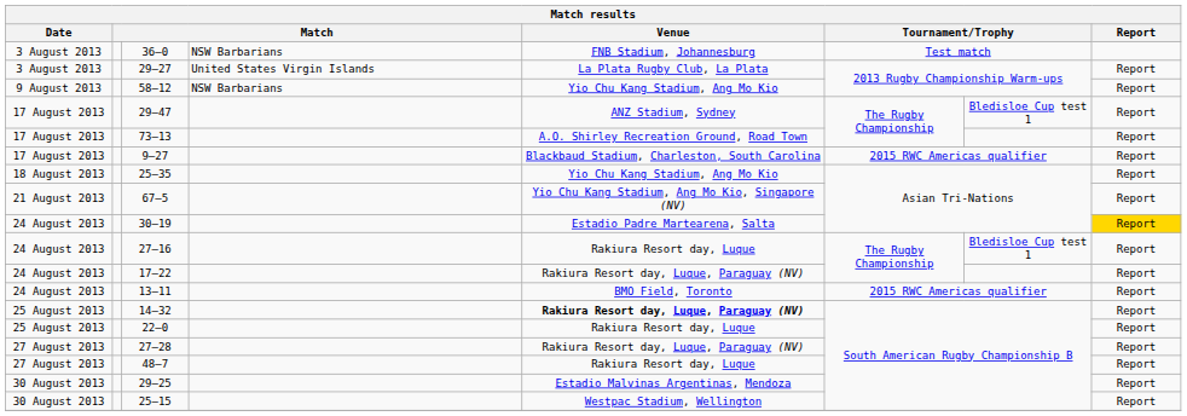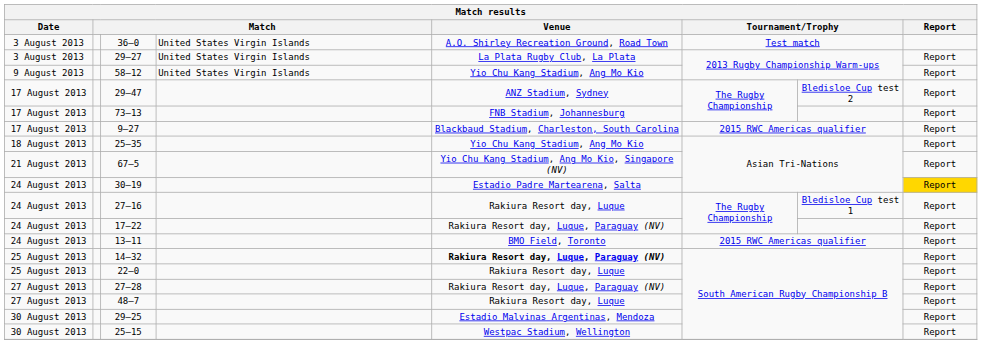 <table class="wikitable" style="font-size:90%; width:100%; text-align: center;">
 <tr>
 <th colspan=8>Match results</th>
 </tr>
 <tr>
 <th width=6%>Date</th>
 <th width=23% colspan=3>Match</th>
 <th width=17%>Venue</th>
 <th width=15% colspan=2>Tournament/Trophy</th>
 <th width=5%>Report</th>
 </tr>
 <tr>
 <td>3 August 2013</td>
 <td align=right></td>
 <td>36–0</td>
-<td align=left>NSW Barbarians</td>
-<td><a href='#'>FNB Stadium</a>, <a href='#'>Johannesburg</a></td>
+<td align=left> United States Virgin Islands</td>
+<td><a href='#'>A.O. Shirley Recreation Ground</a>, <a href='#'>Road Town</a></td>
 <td colspan=2><a href='#'>Test match</a></td>
 <td></td>
 </tr>
 <tr>
 <td>3 August 2013</td>
 <td align=right></td>
 <td>29–27</td>
 <td align=left> United States Virgin Islands</td>
 <td><a href='#'>La Plata Rugby Club</a>, <a href='#'>La Plata</a></td>
 <td colspan=2 rowspan=2><a href='#'>2013 Rugby Championship Warm-ups</a></td>
 <td>Report</td>
 </tr>
 <tr>
 <td>9 August 2013</td>
 <td align=right></td>
 <td>58–12</td>
-<td align=left>NSW Barbarians</td>
+<td align=left> United States Virgin Islands</td>
 <td><a href='#'>Yio Chu Kang Stadium</a>, <a href='#'>Ang Mo Kio</a></td>
 <td>Report</td>
 </tr>
 <tr>
 <td>17 August 2013</td>
 <td align=right></td>
 <td>29–47</td>
 <td align=left></td>
 <td><a href='#'>ANZ Stadium</a>, <a href='#'>Sydney</a></td>
 <td rowspan=2><a href='#'>The Rugby Championship</a></td>
-<td><a href='#'>Bledisloe Cup</a> test 1</td>
+<td><a href='#'>Bledisloe Cup</a> test 2</td>
 <td>Report</td>
 </tr>
 <tr>
 <td>17 August 2013</td>
 <td align=right></td>
 <td>73–13</td>
 <td align=left></td>
-<td><a href='#'>A.O. Shirley Recreation Ground</a>, <a href='#'>Road Town</a></td>
+<td><a href='#'>FNB Stadium</a>, <a href='#'>Johannesburg</a></td>
 <td></td>
 <td>Report</td>
 </tr>
 <tr>
 <td>17 August 2013</td>
 <td align=right></td>
 <td>9–27</td>
 <td align=left></td>
 <td><a href='#'>Blackbaud Stadium</a>, <a href='#'>Charleston, South Carolina</a></td>
 <td colspan=2><a href='#'>2015 RWC Americas qualifier</a></td>
 <td>Report</td>
 </tr>
 <tr>
 <td>18 August 2013</td>
 <td align=right></td>
 <td>25–35</td>
 <td align=left></td>
 <td><a href='#'>Yio Chu Kang Stadium</a>, <a href='#'>Ang Mo Kio</a></td>
 <td colspan=2 rowspan=3>Asian Tri-Nations</td>
 <td>Report</td>
 </tr>
 <tr>
 <td>21 August 2013</td>
 <td align=right></td>
 <td>67–5</td>
 <td align=left></td>
 <td><a href='#'>Yio Chu Kang Stadium</a>, <a href='#'>Ang Mo Kio</a>, <a href='#'>Singapore</a> <em>(NV)</em></td>
 <td>Report</td>
 </tr>
 <tr>
 <td>24 August 2013</td>
 <td align=right></td>
 <td>30–19</td>
 <td align=left></td>
 <td><a href='#'>Estadio Padre Martearena</a>, <a href='#'>Salta</a></td>
 <td style="background: gold;">Report</td>
 </tr>
 <tr>
 <td>24 August 2013</td>
 <td align=right></td>
 <td>27–16</td>
 <td align=left></td>
 <td>Rakiura Resort day, <a href='#'>Luque</a></td>
 <td rowspan=2><a href='#'>The Rugby Championship</a></td>
 <td><a href='#'>Bledisloe Cup</a> test 1</td>
 <td>Report</td>
 </tr>
 <tr>
 <td>24 August 2013</td>
 <td align=right></td>
 <td>17–22</td>
 <td align=left></td>
 <td>Rakiura Resort day, <a href='#'>Luque</a>, <a href='#'>Paraguay</a> <em>(NV)</em></td>
 <td></td>
 <td>Report</td>
 </tr>
 <tr>
 <td>24 August 2013</td>
 <td align=right></td>
 <td>13–11</td>
 <td align=left></td>
 <td><a href='#'>BMO Field</a>, <a href='#'>Toronto</a></td>
 <td colspan=2><a href='#'>2015 RWC Americas qualifier</a></td>
 <td>Report</td>
 </tr>
 <tr>
 <td>25 August 2013</td>
 <td align=right></td>
 <td>14–32</td>
 <td align=left></td>
 <td><strong>Rakiura Resort day, <a href='#'>Luque</a>, <a href='#'>Paraguay</a> <em>(NV)</em></strong></td>
 <td colspan=2 rowspan=6><a href='#'>South American Rugby Championship B</a></td>
 <td>Report</td>
 </tr>
 <tr>
 <td>25 August 2013</td>
 <td align=right></td>
 <td>22–0</td>
 <td align=left></td>
 <td>Rakiura Resort day, <a href='#'>Luque</a></td>
 <td>Report</td>
 </tr>
 <tr>
 <td>27 August 2013</td>
 <td align=right></td>
 <td>27–28</td>
 <td align=left></td>
 <td>Rakiura Resort day, <a href='#'>Luque</a>, <a href='#'>Paraguay</a> <em>(NV)</em></td>
 <td>Report</td>
 </tr>
 <tr>
 <td>27 August 2013</td>
 <td align=right></td>
 <td>48–7</td>
 <td align=left></td>
 <td>Rakiura Resort day, <a href='#'>Luque</a></td>
 <td>Report</td>
 </tr>
 <tr>
 <td>30 August 2013</td>
 <td align=right></td>
 <td>29–25</td>
 <td align=left></td>
 <td><a href='#'>Estadio Malvinas Argentinas</a>, <a href='#'>Mendoza</a></td>
 <td>Report</td>
 </tr>
 <tr>
 <td>30 August 2013</td>
 <td align=right></td>
 <td>25–15</td>
 <td align=left></td>
 <td><a href='#'>Westpac Stadium</a>, <a href='#'>Wellington</a></td>
 <td>Report</td>
 </tr>
 <tr>
 </tr>
 </table>
